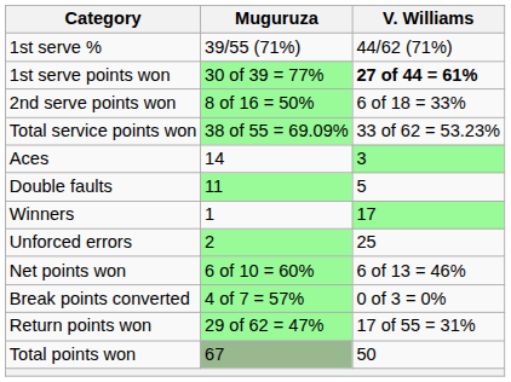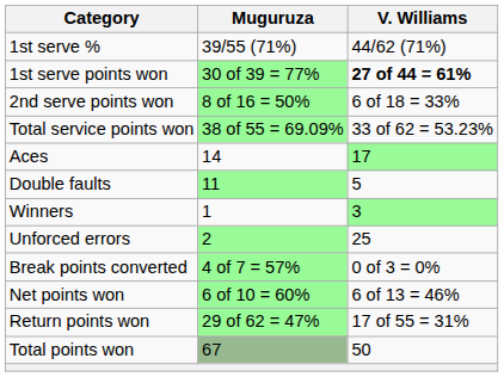 <table class="wikitable">
 <tr>
 <th>Category</th>
 <th> Muguruza</th>
 <th> V. Williams</th>
 </tr>
 <tr>
 <td>1st serve %</td>
 <td>39/55 (71%)</td>
 <td>44/62 (71%)</td>
 </tr>
 <tr>
 <td>1st serve points won</td>
 <td bgcolor=98FB98>30 of 39 = 77%</td>
 <td><strong>27 of 44 = 61%</strong></td>
 </tr>
 <tr>
 <td>2nd serve points won</td>
 <td bgcolor=98FB98>8 of 16 = 50%</td>
 <td>6 of 18 = 33%</td>
 </tr>
 <tr>
 <td>Total service points won</td>
 <td bgcolor=98FB98>38 of 55 = 69.09%</td>
 <td>33 of 62 = 53.23%</td>
 </tr>
 <tr>
 <td>Aces</td>
 <td>14</td>
-<td bgcolor=98FB98>3</td>
+<td bgcolor=98FB98>17</td>
 </tr>
 <tr>
 <td>Double faults</td>
 <td bgcolor=98FB98>11</td>
 <td>5</td>
 </tr>
 <tr>
 <td>Winners</td>
 <td>1</td>
-<td bgcolor=98FB98>17</td>
+<td bgcolor=98FB98>3</td>
 </tr>
 <tr>
 <td>Unforced errors</td>
 <td bgcolor=98FB98>2</td>
 <td>25</td>
 </tr>
 <tr>
+<td>Break points converted</td>
+<td bgcolor=98FB98>4 of 7 = 57%</td>
+<td>0 of 3 = 0%</td>
+</tr>
+<tr>
 <td>Net points won</td>
 <td bgcolor=98FB98>6 of 10 = 60%</td>
 <td>6 of 13 = 46%</td>
-</tr>
-<tr>
-<td>Break points converted</td>
-<td bgcolor=98FB98>4 of 7 = 57%</td>
-<td>0 of 3 = 0%</td>
 </tr>
 <tr>
 <td>Return points won</td>
 <td bgcolor=98FB98>29 of 62 = 47%</td>
 <td>17 of 55 = 31%</td>
 </tr>
 <tr>
 <td>Total points won</td>
 <td bgcolor=98FB989>67</td>
 <td>50</td>
 </tr>
 <tr>
 <th colspan=3></th>
 </tr>
 </table>
